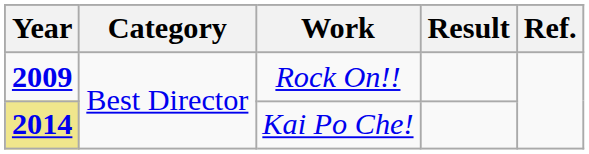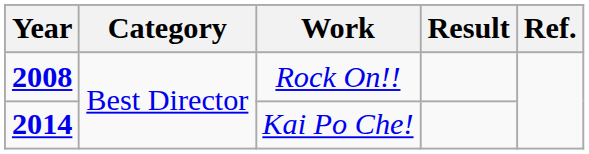 <table class= "wikitable" style="text-align:center;">
 <tr>
 <th>Year</th>
 <th>Category</th>
 <th>Work</th>
 <th>Result</th>
 <th>Ref.</th>
 </tr>
 <tr>
-<td><strong><a href='#'>2009</a></strong></td>
+<td><strong><a href='#'>2008</a></strong></td>
 <td rowspan =2><a href='#'>Best Director</a></td>
 <td><em><a href='#'>Rock On!!</a></em></td>
 <td></td>
 <td rowspan=2></td>
 </tr>
 <tr>
-<td style="background: khaki;"><strong><a href='#'>2014</a></strong></td>
+<td><strong><a href='#'>2014</a></strong></td>
 <td><em><a href='#'>Kai Po Che!</a></em></td>
 <td></td>
 </tr>
 </table>
